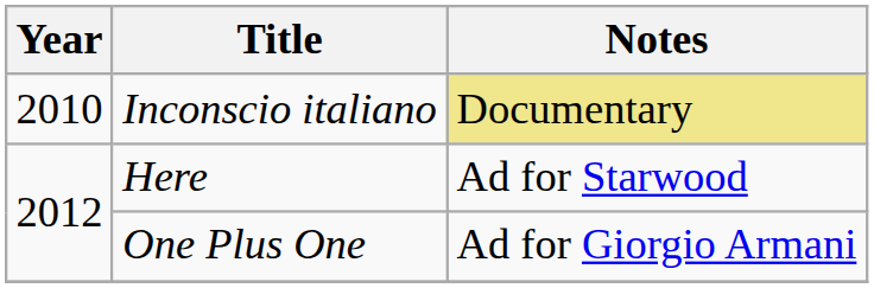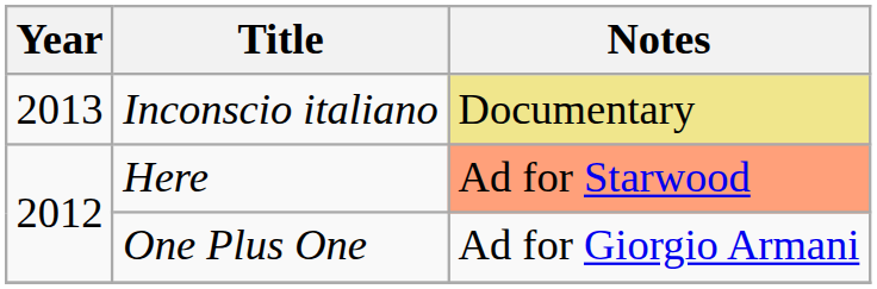 <table class="wikitable">
 <tr>
 <th>Year</th>
 <th>Title</th>
 <th>Notes</th>
 </tr>
 <tr>
-<td>2010</td>
+<td>2013</td>
 <td><em>Inconscio italiano</em></td>
 <td style="background: khaki;">Documentary</td>
 </tr>
 <tr>
 <td rowspan="2">2012</td>
 <td><em>Here</em></td>
-<td>Ad for <a href='#'>Starwood</a></td>
+<td style="background: lightsalmon;">Ad for <a href='#'>Starwood</a></td>
 </tr>
 <tr>
 <td><em>One Plus One</em></td>
 <td>Ad for <a href='#'>Giorgio Armani</a></td>
 </tr>
 <tr>
 </tr>
 </table>
